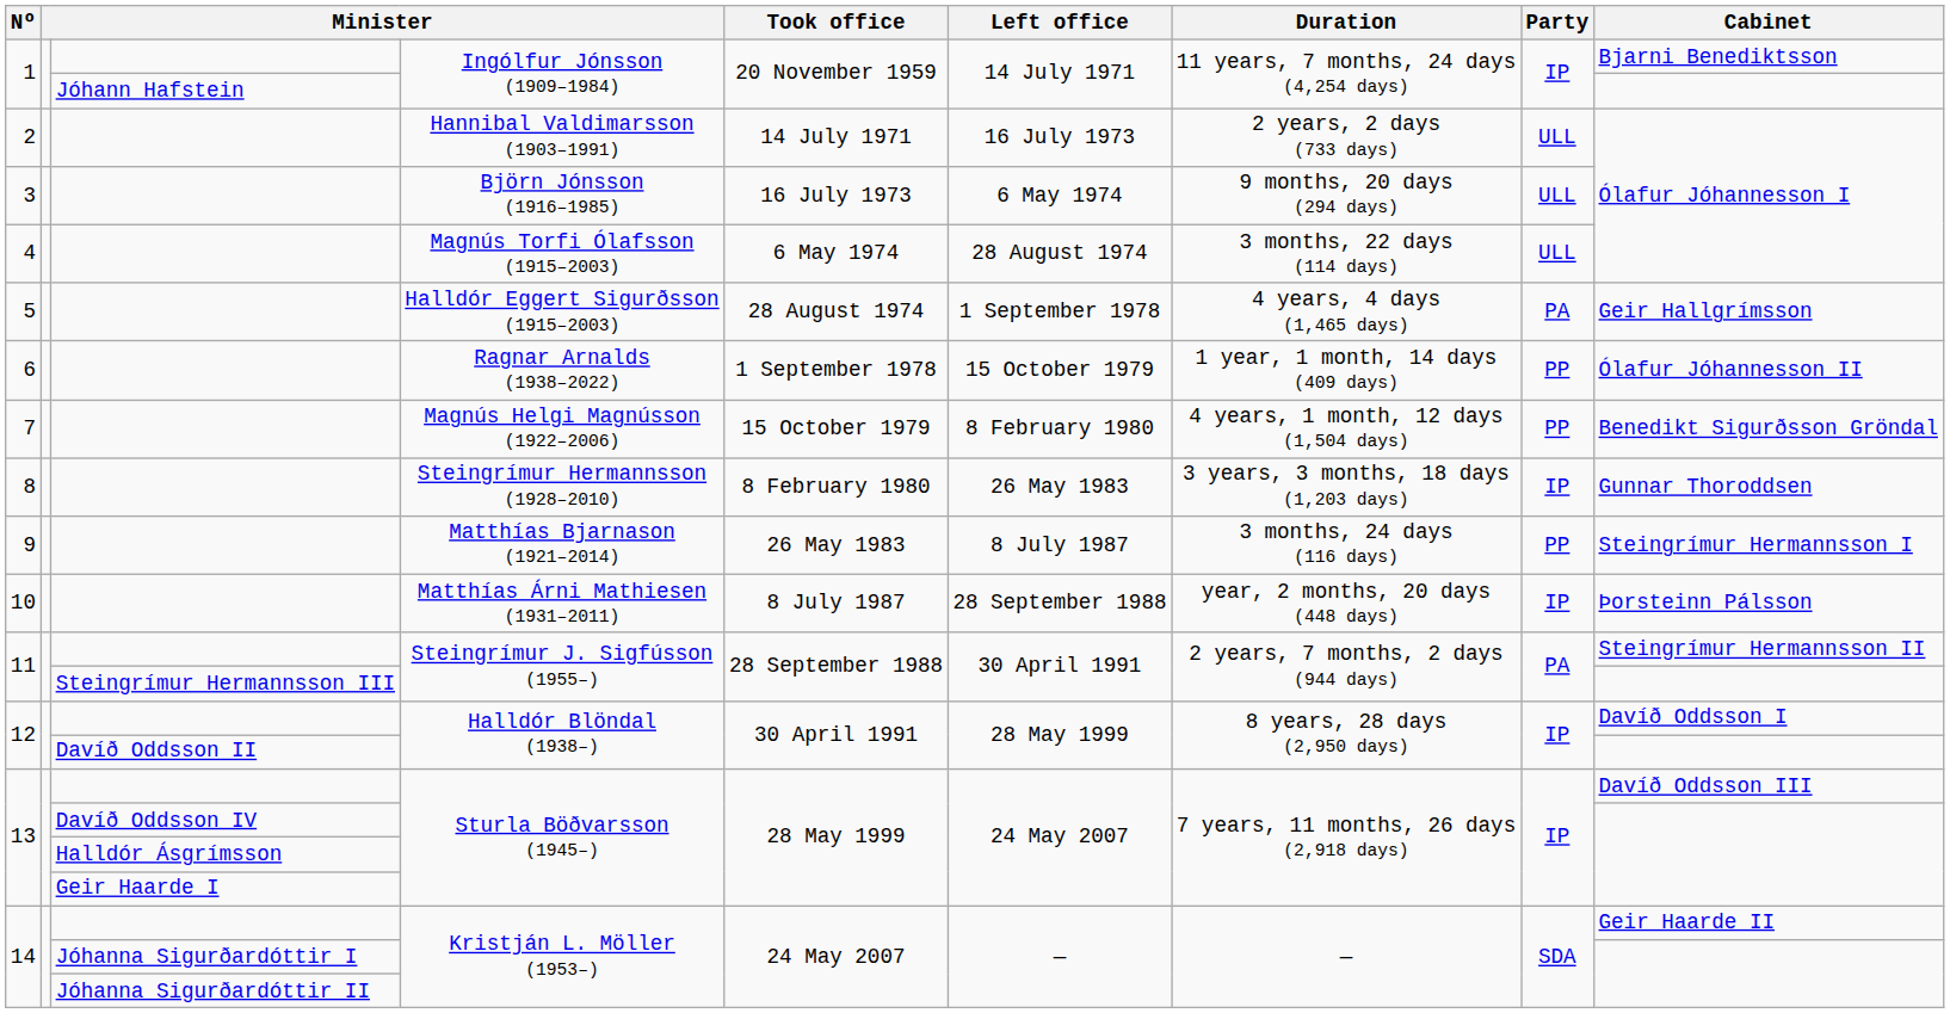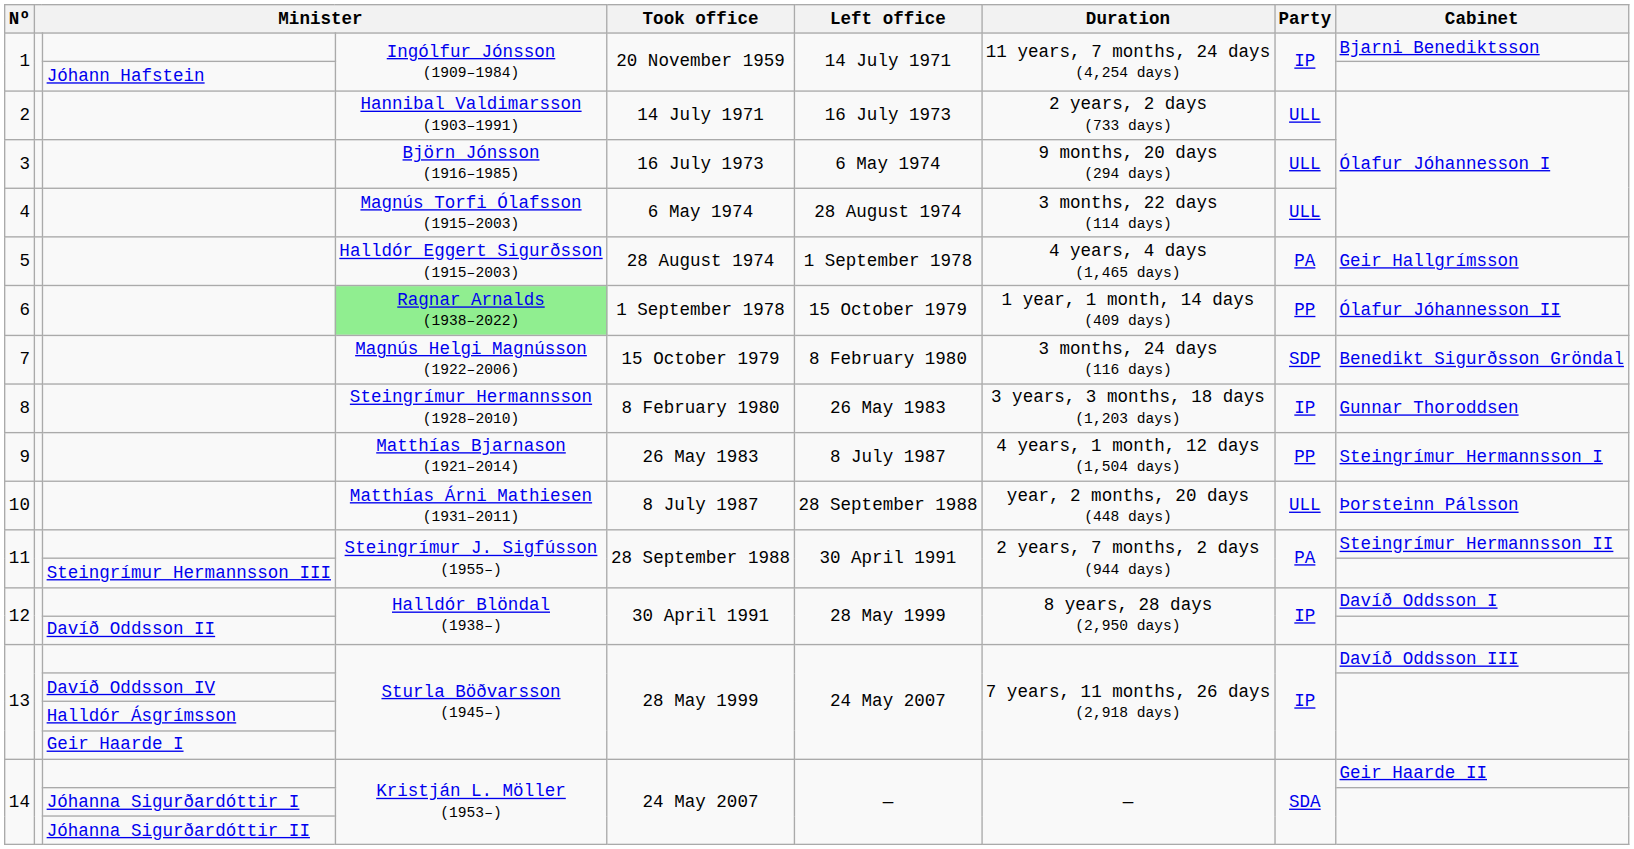 <table class="wikitable" style="text-align: center;">
 <tr>
 <th>Nº</th>
 <th colspan="3">Minister</th>
 <th>Took office</th>
 <th>Left office</th>
 <th>Duration</th>
 <th>Party</th>
 <th>Cabinet</th>
 </tr>
 <tr>
 <td rowspan="2" style="text-align: right;">1</td>
 <td rowspan="2"></td>
 <td></td>
 <td rowspan="2"><a href='#'>Ingólfur Jónsson</a><br><small>(1909–1984)</small></td>
 <td rowspan="2">20 November 1959</td>
 <td rowspan="2">14 July 1971</td>
 <td rowspan="2">11 years, 7 months, 24 days<br><small>(4,254 days)</small></td>
 <td rowspan="2"><a href='#'>IP</a></td>
 <td style="text-align: left;"><a href='#'>Bjarni Benediktsson</a></td>
 </tr>
 <tr>
 <td style="text-align: left;"><a href='#'>Jóhann Hafstein</a></td>
 </tr>
 <tr>
 <td style="text-align: right;">2</td>
 <td></td>
 <td></td>
 <td><a href='#'>Hannibal Valdimarsson</a><br><small>(1903–1991)</small></td>
 <td>14 July 1971</td>
 <td>16 July 1973</td>
 <td>2 years, 2 days<br><small>(733 days)</small></td>
 <td><a href='#'>ULL</a></td>
 <td rowspan="3" style="text-align: left;"><a href='#'>Ólafur Jóhannesson I</a></td>
 </tr>
 <tr>
 <td style="text-align: right;">3</td>
 <td></td>
 <td></td>
 <td><a href='#'>Björn Jónsson</a><br><small>(1916–1985)</small></td>
 <td>16 July 1973</td>
 <td>6 May 1974</td>
 <td>9 months, 20 days<br><small>(294 days)</small></td>
 <td><a href='#'>ULL</a></td>
 </tr>
 <tr>
 <td style="text-align: right;">4</td>
 <td></td>
 <td></td>
 <td><a href='#'>Magnús Torfi Ólafsson</a><br><small>(1915–2003)</small></td>
 <td>6 May 1974</td>
 <td>28 August 1974</td>
 <td>3 months, 22 days<br><small>(114 days)</small></td>
 <td><a href='#'>ULL</a></td>
 </tr>
 <tr>
 <td style="text-align: right;">5</td>
 <td></td>
 <td></td>
 <td><a href='#'>Halldór Eggert Sigurðsson</a><br><small>(1915–2003)</small></td>
 <td>28 August 1974</td>
 <td>1 September 1978</td>
 <td>4 years, 4 days<br><small>(1,465 days)</small></td>
 <td><a href='#'>PA</a></td>
 <td style="text-align: left;"><a href='#'>Geir Hallgrímsson</a></td>
 </tr>
 <tr>
 <td style="text-align: right;">6</td>
 <td></td>
 <td></td>
-<td><a href='#'>Ragnar Arnalds</a><br><small>(1938–2022)</small></td>
+<td style="background: lightgreen;"><a href='#'>Ragnar Arnalds</a><br><small>(1938–2022)</small></td>
 <td>1 September 1978</td>
 <td>15 October 1979</td>
 <td>1 year, 1 month, 14 days<br><small>(409 days)</small></td>
 <td><a href='#'>PP</a></td>
 <td style="text-align: left;"><a href='#'>Ólafur Jóhannesson II</a></td>
 </tr>
 <tr>
 <td style="text-align: right;">7</td>
 <td></td>
 <td></td>
 <td><a href='#'>Magnús Helgi Magnússon</a><br><small>(1922–2006)</small></td>
 <td>15 October 1979</td>
 <td>8 February 1980</td>
-<td>4 years, 1 month, 12 days<br><small>(1,504 days)</small></td>
-<td><a href='#'>PP</a></td>
+<td>3 months, 24 days<br><small>(116 days)</small></td>
+<td><a href='#'>SDP</a></td>
 <td style="text-align: left;"><a href='#'>Benedikt Sigurðsson Gröndal</a></td>
 </tr>
 <tr>
 <td style="text-align: right;">8</td>
 <td></td>
 <td></td>
 <td><a href='#'>Steingrímur Hermannsson</a><br><small>(1928–2010)</small></td>
 <td>8 February 1980</td>
 <td>26 May 1983</td>
 <td>3 years, 3 months, 18 days<br><small>(1,203 days)</small></td>
 <td><a href='#'>IP</a></td>
 <td style="text-align: left;"><a href='#'>Gunnar Thoroddsen</a></td>
 </tr>
 <tr>
 <td style="text-align: right;">9</td>
 <td></td>
 <td></td>
 <td><a href='#'>Matthías Bjarnason</a><br><small>(1921–2014)</small></td>
 <td>26 May 1983</td>
 <td>8 July 1987</td>
-<td>3 months, 24 days<br><small>(116 days)</small></td>
+<td>4 years, 1 month, 12 days<br><small>(1,504 days)</small></td>
 <td><a href='#'>PP</a></td>
 <td style="text-align: left;"><a href='#'>Steingrímur Hermannsson I</a></td>
 </tr>
 <tr>
 <td style="text-align: right;">10</td>
 <td></td>
 <td></td>
 <td><a href='#'>Matthías Árni Mathiesen</a><br><small>(1931–2011)</small></td>
 <td>8 July 1987</td>
 <td>28 September 1988</td>
 <td>year, 2 months, 20 days<br><small>(448 days)</small></td>
-<td><a href='#'>IP</a></td>
+<td><a href='#'>ULL</a></td>
 <td style="text-align: left;"><a href='#'>Þorsteinn Pálsson</a></td>
 </tr>
 <tr>
 <td rowspan="2" style="text-align: right;">11</td>
 <td rowspan="2"></td>
 <td></td>
 <td rowspan="2"><a href='#'>Steingrímur J. Sigfússon</a><br><small>(1955–)</small></td>
 <td rowspan="2">28 September 1988</td>
 <td rowspan="2">30 April 1991</td>
 <td rowspan="2">2 years, 7 months, 2 days<br><small>(944 days)</small></td>
 <td rowspan="2"><a href='#'>PA</a></td>
 <td style="text-align: left;"><a href='#'>Steingrímur Hermannsson II</a></td>
 </tr>
 <tr>
 <td style="text-align: left;"><a href='#'>Steingrímur Hermannsson III</a></td>
 </tr>
 <tr>
 <td rowspan="2" style="text-align: right;">12</td>
 <td rowspan="2"></td>
 <td></td>
 <td rowspan="2"><a href='#'>Halldór Blöndal</a><br><small>(1938–)</small></td>
 <td rowspan="2">30 April 1991</td>
 <td rowspan="2">28 May 1999</td>
 <td rowspan="2">8 years, 28 days<br><small>(2,950 days)</small></td>
 <td rowspan="2"><a href='#'>IP</a></td>
 <td style="text-align: left;"><a href='#'>Davíð Oddsson I</a></td>
 </tr>
 <tr>
 <td style="text-align: left;"><a href='#'>Davíð Oddsson II</a></td>
 </tr>
 <tr>
 <td rowspan="4" style="text-align: right;">13</td>
 <td rowspan="4"></td>
 <td></td>
 <td rowspan="4"><a href='#'>Sturla Böðvarsson</a><br><small>(1945–)</small></td>
 <td rowspan="4">28 May 1999</td>
 <td rowspan="4">24 May 2007</td>
 <td rowspan="4">7 years, 11 months, 26 days<br><small>(2,918 days)</small></td>
 <td rowspan="4"><a href='#'>IP</a></td>
 <td style="text-align: left;"><a href='#'>Davíð Oddsson III</a></td>
 </tr>
 <tr>
 <td style="text-align: left;"><a href='#'>Davíð Oddsson IV</a></td>
 </tr>
 <tr>
 <td style="text-align: left;"><a href='#'>Halldór Ásgrímsson</a></td>
 </tr>
 <tr>
 <td style="text-align: left;"><a href='#'>Geir Haarde I</a></td>
 </tr>
 <tr>
 <td rowspan="3" style="text-align: right;">14</td>
 <td rowspan="3"></td>
 <td></td>
 <td rowspan="3"><a href='#'>Kristján L. Möller</a><br><small>(1953–)</small></td>
 <td rowspan="3">24 May 2007</td>
 <td rowspan="3">—</td>
 <td rowspan="3">—</td>
 <td rowspan="3"><a href='#'>SDA</a></td>
 <td style="text-align: left;"><a href='#'>Geir Haarde II</a></td>
 </tr>
 <tr>
 <td style="text-align: left;"><a href='#'>Jóhanna Sigurðardóttir I</a></td>
 </tr>
 <tr>
 <td style="text-align: left;"><a href='#'>Jóhanna Sigurðardóttir II</a></td>
 </tr>
 </table>
